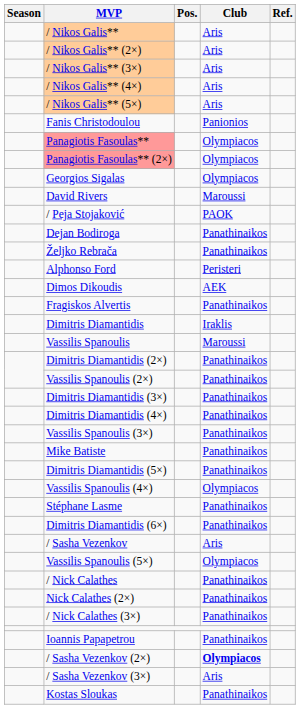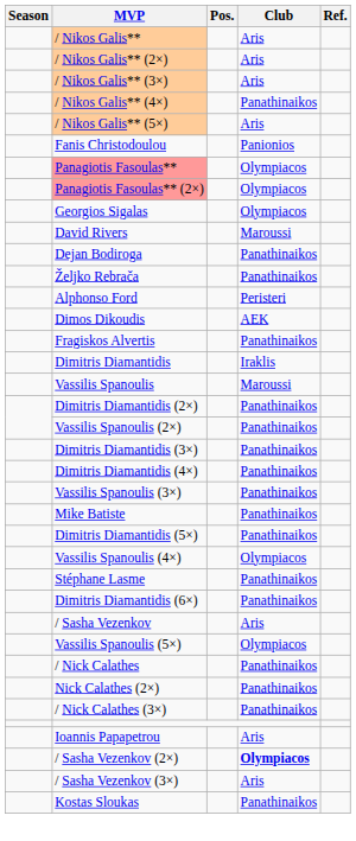 <table class="wikitable sortable">
 <tr>
 <th>Season</th>
 <th><strong><a href='#'>MVP</a></strong></th>
 <th>Pos.</th>
 <th>Club</th>
 <th>Ref.</th>
 </tr>
 <tr>
 <td></td>
 <td style="background-color:#FFCC99" !scope="row">/ <a href='#'>Nikos Galis</a>**</td>
 <td></td>
 <td><a href='#'>Aris</a></td>
 <td></td>
 </tr>
 <tr>
 <td></td>
 <td style="background-color:#FFCC99" !scope="row">/ <a href='#'>Nikos Galis</a>** (2×)</td>
 <td></td>
 <td><a href='#'>Aris</a></td>
 <td></td>
 </tr>
 <tr>
 <td></td>
 <td style="background-color:#FFCC99" !scope="row">/ <a href='#'>Nikos Galis</a>** (3×)</td>
 <td></td>
 <td><a href='#'>Aris</a></td>
 <td></td>
 </tr>
 <tr>
 <td></td>
 <td style="background-color:#FFCC99" !scope="row">/ <a href='#'>Nikos Galis</a>** (4×)</td>
 <td></td>
-<td><a href='#'>Aris</a></td>
+<td><a href='#'>Panathinaikos</a></td>
 <td></td>
 </tr>
 <tr>
 <td></td>
 <td style="background-color:#FFCC99" !scope="row">/ <a href='#'>Nikos Galis</a>** (5×)</td>
 <td></td>
 <td><a href='#'>Aris</a></td>
 <td></td>
 </tr>
 <tr>
 <td></td>
 <td> <a href='#'>Fanis Christodoulou</a></td>
 <td></td>
 <td><a href='#'>Panionios</a></td>
 <td></td>
 </tr>
 <tr>
 <td></td>
 <td style="background-color:#FF9999" !scope="row"> <a href='#'>Panagiotis Fasoulas</a>**</td>
 <td></td>
 <td><a href='#'>Olympiacos</a></td>
 <td></td>
 </tr>
 <tr>
 <td></td>
 <td style="background-color:#FF9999" !scope="row"> <a href='#'>Panagiotis Fasoulas</a>** (2×)</td>
 <td></td>
 <td><a href='#'>Olympiacos</a></td>
 <td></td>
 </tr>
 <tr>
 <td></td>
 <td> <a href='#'>Georgios Sigalas</a></td>
 <td></td>
 <td><a href='#'>Olympiacos</a></td>
 <td></td>
 </tr>
 <tr>
 <td></td>
 <td> <a href='#'>David Rivers</a></td>
 <td></td>
 <td><a href='#'>Maroussi</a></td>
-<td></td>
-</tr>
-<tr>
-<td></td>
-<td>/ <a href='#'>Peja Stojaković</a></td>
-<td></td>
-<td><a href='#'>PAOK</a></td>
 <td></td>
 </tr>
 <tr>
 <td></td>
 <td> <a href='#'>Dejan Bodiroga</a></td>
 <td></td>
 <td><a href='#'>Panathinaikos</a></td>
 <td></td>
 </tr>
 <tr>
 <td></td>
 <td> <a href='#'>Željko Rebrača</a></td>
 <td></td>
 <td><a href='#'>Panathinaikos</a></td>
 <td></td>
 </tr>
 <tr>
 <td></td>
 <td> <a href='#'>Alphonso Ford</a></td>
 <td></td>
 <td><a href='#'>Peristeri</a></td>
 <td></td>
 </tr>
 <tr>
 <td></td>
 <td> <a href='#'>Dimos Dikoudis</a></td>
 <td></td>
 <td><a href='#'>AEK</a></td>
 <td></td>
 </tr>
 <tr>
 <td></td>
 <td> <a href='#'>Fragiskos Alvertis</a></td>
 <td></td>
 <td><a href='#'>Panathinaikos</a></td>
 <td></td>
 </tr>
 <tr>
 <td></td>
 <td> <a href='#'>Dimitris Diamantidis</a></td>
 <td></td>
 <td><a href='#'>Iraklis</a></td>
 <td></td>
 </tr>
 <tr>
 <td></td>
 <td> <a href='#'>Vassilis Spanoulis</a></td>
 <td></td>
 <td><a href='#'>Maroussi</a></td>
 <td></td>
 </tr>
 <tr>
 <td rowspan="2"></td>
 <td> <a href='#'>Dimitris Diamantidis</a> (2×)</td>
 <td></td>
 <td><a href='#'>Panathinaikos</a></td>
 <td></td>
 </tr>
 <tr>
 <td> <a href='#'>Vassilis Spanoulis</a> (2×)</td>
 <td></td>
 <td><a href='#'>Panathinaikos</a></td>
 <td></td>
 </tr>
 <tr>
 <td></td>
 <td> <a href='#'>Dimitris Diamantidis</a> (3×)</td>
 <td></td>
 <td><a href='#'>Panathinaikos</a></td>
 <td></td>
 </tr>
 <tr>
 <td></td>
 <td> <a href='#'>Dimitris Diamantidis</a> (4×)</td>
 <td></td>
 <td><a href='#'>Panathinaikos</a></td>
 <td></td>
 </tr>
 <tr>
 <td></td>
 <td> <a href='#'>Vassilis Spanoulis</a> (3×)</td>
 <td></td>
 <td><a href='#'>Panathinaikos</a></td>
 <td></td>
 </tr>
 <tr>
 <td></td>
 <td> <a href='#'>Mike Batiste</a></td>
 <td></td>
 <td><a href='#'>Panathinaikos</a></td>
 <td></td>
 </tr>
 <tr>
 <td></td>
 <td> <a href='#'>Dimitris Diamantidis</a> (5×)</td>
 <td></td>
 <td><a href='#'>Panathinaikos</a></td>
 <td></td>
 </tr>
 <tr>
 <td></td>
 <td> <a href='#'>Vassilis Spanoulis</a> (4×)</td>
 <td></td>
 <td><a href='#'>Olympiacos</a></td>
 <td></td>
 </tr>
 <tr>
 <td></td>
 <td> <a href='#'>Stéphane Lasme</a></td>
 <td></td>
 <td><a href='#'>Panathinaikos</a></td>
 <td></td>
 </tr>
 <tr>
 <td></td>
 <td> <a href='#'>Dimitris Diamantidis</a> (6×)</td>
 <td></td>
 <td><a href='#'>Panathinaikos</a></td>
 <td></td>
 </tr>
 <tr>
 <td></td>
 <td>/ <a href='#'>Sasha Vezenkov</a></td>
 <td></td>
 <td><a href='#'>Aris</a></td>
 <td></td>
 </tr>
 <tr>
 <td></td>
 <td> <a href='#'>Vassilis Spanoulis</a> (5×)</td>
 <td></td>
 <td><a href='#'>Olympiacos</a></td>
 <td></td>
 </tr>
 <tr>
 <td></td>
 <td>/ <a href='#'>Nick Calathes</a></td>
 <td></td>
 <td><a href='#'>Panathinaikos</a></td>
 <td></td>
 </tr>
 <tr>
 <td></td>
 <td> <a href='#'>Nick Calathes</a> (2×)</td>
 <td></td>
 <td><a href='#'>Panathinaikos</a></td>
 <td></td>
 </tr>
 <tr>
 <td></td>
 <td>/ <a href='#'>Nick Calathes</a> (3×)</td>
 <td></td>
 <td><a href='#'>Panathinaikos</a></td>
 <td></td>
 </tr>
 <tr>
 <td></td>
 <td colspan="3"></td>
 <td></td>
 </tr>
 <tr>
 <td></td>
 <td> <a href='#'>Ioannis Papapetrou</a></td>
 <td></td>
-<td><a href='#'>Panathinaikos</a></td>
+<td><a href='#'>Aris</a></td>
 <td></td>
 </tr>
 <tr>
 <td></td>
 <td>/ <a href='#'>Sasha Vezenkov</a> (2×)</td>
 <td></td>
 <td><strong><a href='#'>Olympiacos</a></strong></td>
 <td></td>
 </tr>
 <tr>
 <td></td>
 <td>/ <a href='#'>Sasha Vezenkov</a> (3×)</td>
 <td></td>
 <td><a href='#'>Aris</a></td>
 <td></td>
 </tr>
 <tr>
 <td></td>
 <td> <a href='#'>Kostas Sloukas</a></td>
 <td></td>
 <td><a href='#'>Panathinaikos</a></td>
 <td></td>
 </tr>
 </table>
